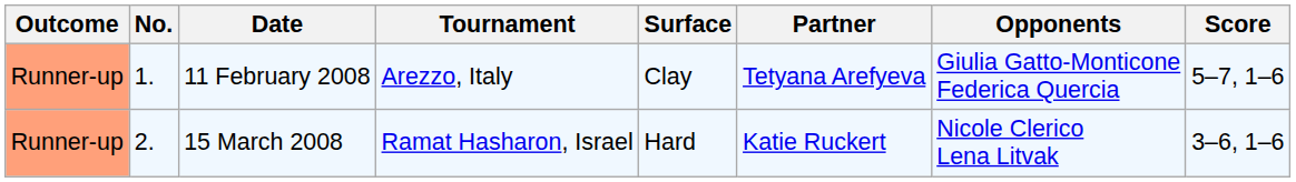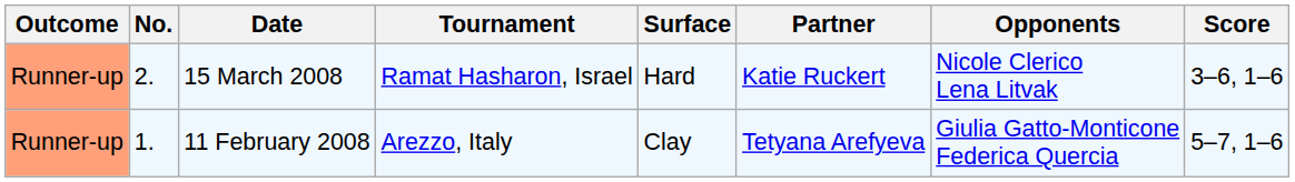 <table class="sortable wikitable" style=font-size:97%>
 <tr>
 <th>Outcome</th>
 <th>No.</th>
 <th>Date</th>
 <th>Tournament</th>
 <th>Surface</th>
 <th>Partner</th>
 <th>Opponents</th>
 <th>Score</th>
 </tr>
 <tr style="background:#f0f8ff;">
 <td style="background:#ffa07a;">Runner-up</td>
+<td>2.</td>
+<td>15 March 2008</td>
+<td><a href='#'>Ramat Hasharon</a>, Israel</td>
+<td>Hard</td>
+<td> <a href='#'>Katie Ruckert</a></td>
+<td> <a href='#'>Nicole Clerico</a> <br>  <a href='#'>Lena Litvak</a></td>
+<td>3–6, 1–6</td>
+</tr>
+<tr style="background:#f0f8ff;">
+<td style="background:#ffa07a;">Runner-up</td>
 <td>1.</td>
 <td>11 February 2008</td>
 <td><a href='#'>Arezzo</a>, Italy</td>
 <td>Clay</td>
 <td> <a href='#'>Tetyana Arefyeva</a></td>
 <td> <a href='#'>Giulia Gatto-Monticone</a> <br>  <a href='#'>Federica Quercia</a></td>
 <td>5–7, 1–6</td>
 </tr>
-<tr style="background:#f0f8ff;">
-<td style="background:#ffa07a;">Runner-up</td>
-<td>2.</td>
-<td>15 March 2008</td>
-<td><a href='#'>Ramat Hasharon</a>, Israel</td>
-<td>Hard</td>
-<td> <a href='#'>Katie Ruckert</a></td>
-<td> <a href='#'>Nicole Clerico</a> <br>  <a href='#'>Lena Litvak</a></td>
-<td>3–6, 1–6</td>
-</tr>
 </table>
